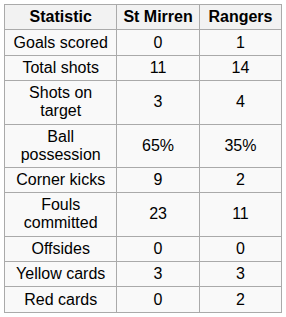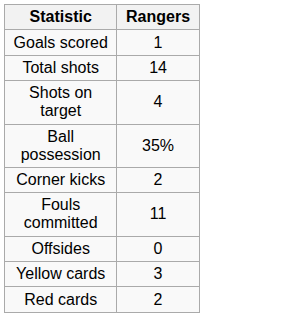 <table class="wikitable" style="text-align: center">
 <tr>
 <th width=105>Statistic</th>
-<th width=75>St Mirren</th>
 <th width=75>Rangers</th>
 </tr>
 <tr>
 <td>Goals scored</td>
-<td>0</td>
 <td>1</td>
 </tr>
 <tr>
 <td>Total shots</td>
-<td>11</td>
 <td>14</td>
 </tr>
 <tr>
 <td>Shots on target</td>
-<td>3</td>
 <td>4</td>
 </tr>
 <tr>
 <td>Ball possession</td>
-<td>65%</td>
 <td>35%</td>
 </tr>
 <tr>
 <td>Corner kicks</td>
-<td>9</td>
 <td>2</td>
 </tr>
 <tr>
 <td>Fouls committed</td>
-<td>23</td>
 <td>11</td>
 </tr>
 <tr>
 <td>Offsides</td>
 <td>0</td>
-<td>0</td>
 </tr>
 <tr>
 <td>Yellow cards</td>
 <td>3</td>
-<td>3</td>
 </tr>
 <tr>
 <td>Red cards</td>
-<td>0</td>
 <td>2</td>
 </tr>
 </table>
